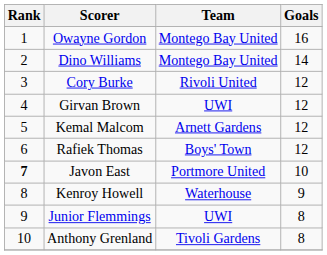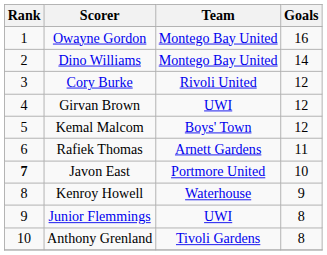 <table class="wikitable" style="text-align:center">
 <tr>
 <th>Rank</th>
 <th>Scorer</th>
 <th>Team</th>
 <th>Goals</th>
 </tr>
 <tr>
 <td>1</td>
 <td> <a href='#'>Owayne Gordon</a></td>
 <td><a href='#'>Montego Bay United</a></td>
 <td>16</td>
 </tr>
 <tr>
 <td>2</td>
 <td> <a href='#'>Dino Williams</a></td>
 <td><a href='#'>Montego Bay United</a></td>
 <td>14</td>
 </tr>
 <tr>
 <td>3</td>
 <td> <a href='#'>Cory Burke</a></td>
 <td><a href='#'>Rivoli United</a></td>
 <td>12</td>
 </tr>
 <tr>
 <td>4</td>
 <td> Girvan Brown</td>
 <td><a href='#'>UWI</a></td>
 <td>12</td>
 </tr>
 <tr>
 <td>5</td>
 <td> Kemal Malcom</td>
-<td><a href='#'>Arnett Gardens</a></td>
+<td><a href='#'>Boys' Town</a></td>
 <td>12</td>
 </tr>
 <tr>
 <td>6</td>
 <td> Rafiek Thomas</td>
-<td><a href='#'>Boys' Town</a></td>
-<td>12</td>
+<td><a href='#'>Arnett Gardens</a></td>
+<td>11</td>
 </tr>
 <tr>
 <td><strong>7</strong></td>
 <td> Javon East</td>
 <td><a href='#'>Portmore United</a></td>
 <td>10</td>
 </tr>
 <tr>
 <td>8</td>
 <td> Kenroy Howell</td>
 <td><a href='#'>Waterhouse</a></td>
 <td>9</td>
 </tr>
 <tr>
 <td>9</td>
 <td> <a href='#'>Junior Flemmings</a></td>
 <td><a href='#'>UWI</a></td>
 <td>8</td>
 </tr>
 <tr>
 <td>10</td>
 <td> Anthony Grenland</td>
 <td><a href='#'>Tivoli Gardens</a></td>
 <td>8</td>
 </tr>
 <tr>
 </tr>
 </table>
